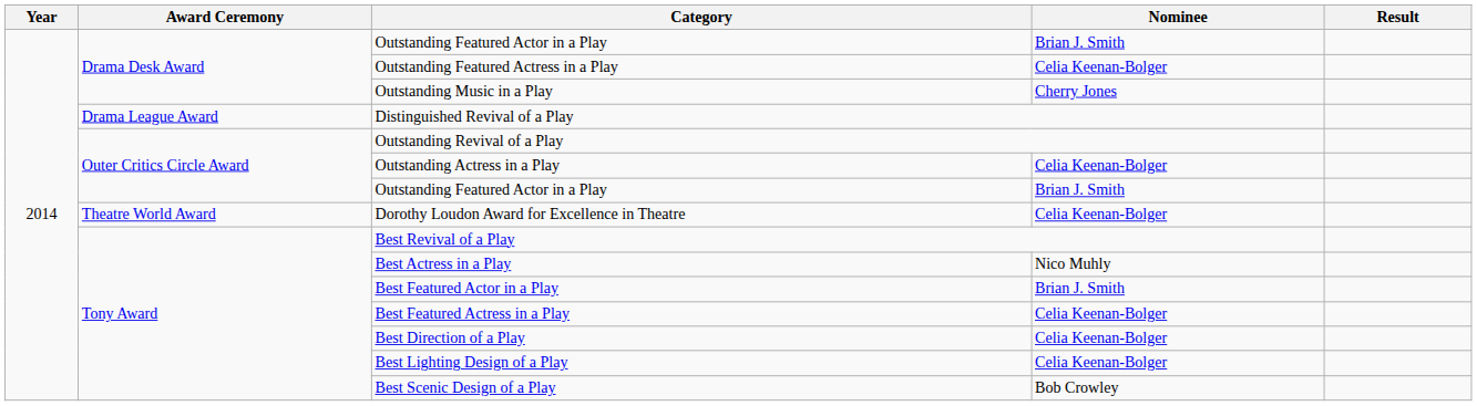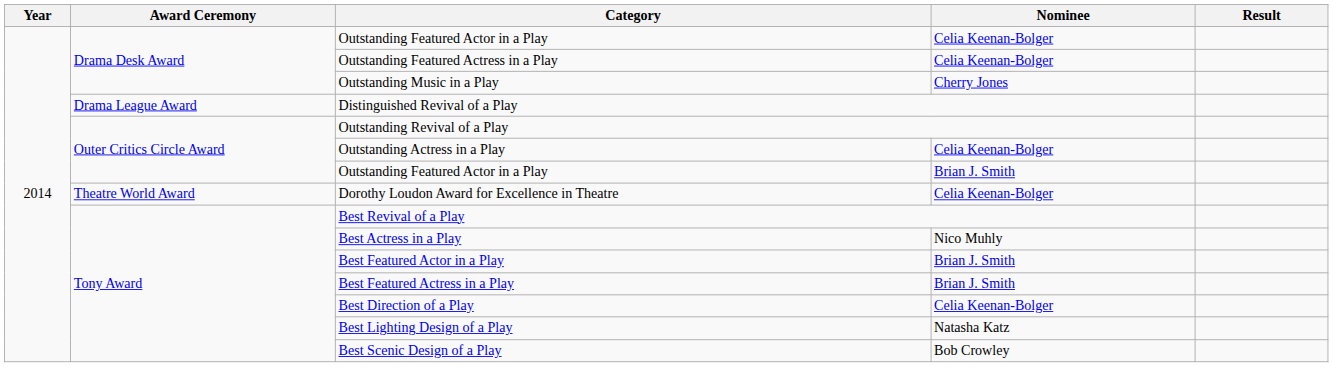 <table class="wikitable" width="95%">
 <tr>
 <th width="5%">Year</th>
 <th width="20%">Award Ceremony</th>
 <th width="45%">Category</th>
 <th width="20%">Nominee</th>
 <th width="10%">Result</th>
 </tr>
 <tr>
 <td align="center" rowspan="15">2014</td>
 <td rowspan="3"><a href='#'>Drama Desk Award</a></td>
 <td>Outstanding Featured Actor in a Play</td>
-<td><a href='#'>Brian J. Smith</a></td>
+<td><a href='#'>Celia Keenan-Bolger</a></td>
 <td></td>
 </tr>
 <tr>
 <td>Outstanding Featured Actress in a Play</td>
 <td><a href='#'>Celia Keenan-Bolger</a></td>
 <td></td>
 </tr>
 <tr>
 <td>Outstanding Music in a Play</td>
 <td><a href='#'>Cherry Jones</a></td>
 <td></td>
 </tr>
 <tr>
 <td><a href='#'>Drama League Award</a></td>
 <td colspan="2">Distinguished Revival of a Play</td>
 <td></td>
 </tr>
 <tr>
 <td rowspan="3"><a href='#'>Outer Critics Circle Award</a></td>
 <td colspan="2">Outstanding Revival of a Play</td>
 <td></td>
 </tr>
 <tr>
 <td>Outstanding Actress in a Play</td>
 <td><a href='#'>Celia Keenan-Bolger</a></td>
 <td></td>
 </tr>
 <tr>
 <td>Outstanding Featured Actor in a Play</td>
 <td><a href='#'>Brian J. Smith</a></td>
 <td></td>
 </tr>
 <tr>
 <td><a href='#'>Theatre World Award</a></td>
 <td>Dorothy Loudon Award for Excellence in Theatre</td>
 <td><a href='#'>Celia Keenan-Bolger</a></td>
 <td></td>
 </tr>
 <tr>
 <td rowspan="7"><a href='#'>Tony Award</a></td>
 <td colspan="2"><a href='#'>Best Revival of a Play</a></td>
 <td></td>
 </tr>
 <tr>
 <td><a href='#'>Best Actress in a Play</a></td>
 <td>Nico Muhly</td>
 <td></td>
 </tr>
 <tr>
 <td><a href='#'>Best Featured Actor in a Play</a></td>
 <td><a href='#'>Brian J. Smith</a></td>
 <td></td>
 </tr>
 <tr>
 <td><a href='#'>Best Featured Actress in a Play</a></td>
-<td><a href='#'>Celia Keenan-Bolger</a></td>
+<td><a href='#'>Brian J. Smith</a></td>
 <td></td>
 </tr>
 <tr>
 <td><a href='#'>Best Direction of a Play</a></td>
 <td><a href='#'>Celia Keenan-Bolger</a></td>
 <td></td>
 </tr>
 <tr>
 <td><a href='#'>Best Lighting Design of a Play</a></td>
-<td><a href='#'>Celia Keenan-Bolger</a></td>
+<td>Natasha Katz</td>
 <td></td>
 </tr>
 <tr>
 <td><a href='#'>Best Scenic Design of a Play</a></td>
 <td>Bob Crowley</td>
 <td></td>
 </tr>
 </table>
